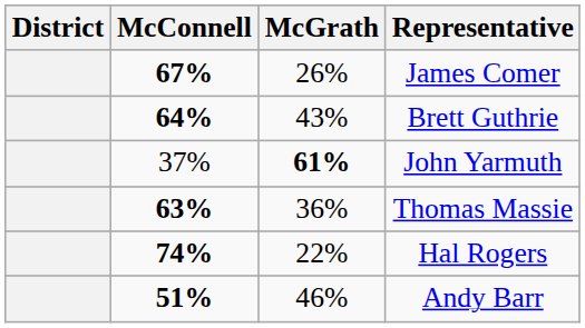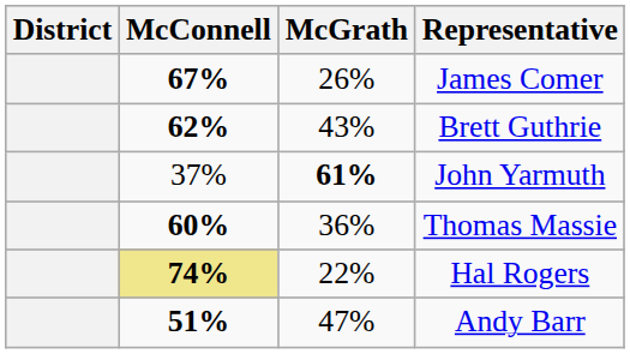 <table class=wikitable>
 <tr>
 <th>District</th>
 <th>McConnell</th>
 <th>McGrath</th>
 <th>Representative</th>
 </tr>
 <tr align=center>
 <th></th>
 <td><strong>67%</strong></td>
 <td>26%</td>
 <td><a href='#'>James Comer</a></td>
 </tr>
 <tr align=center>
 <th></th>
-<td><strong>64%</strong></td>
+<td><strong>62%</strong></td>
 <td>43%</td>
 <td><a href='#'>Brett Guthrie</a></td>
 </tr>
 <tr align=center>
 <th></th>
 <td>37%</td>
 <td><strong>61%</strong></td>
 <td><a href='#'>John Yarmuth</a></td>
 </tr>
 <tr align=center>
 <th></th>
-<td><strong>63%</strong></td>
+<td><strong>60%</strong></td>
 <td>36%</td>
 <td><a href='#'>Thomas Massie</a></td>
 </tr>
 <tr align=center>
 <th></th>
-<td><strong>74%</strong></td>
+<td style="background: khaki;"><strong>74%</strong></td>
 <td>22%</td>
 <td><a href='#'>Hal Rogers</a></td>
 </tr>
 <tr align=center>
 <th></th>
 <td><strong>51%</strong></td>
-<td>46%</td>
+<td>47%</td>
 <td><a href='#'>Andy Barr</a></td>
 </tr>
 </table>
